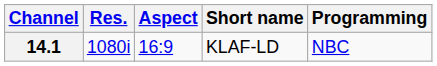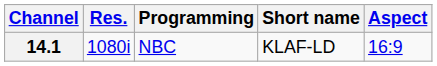 <table class="wikitable">
 <tr>
 <th><a href='#'>Channel</a></th>
 <th><a href='#'>Res.</a></th>
+<th>Programming</th>
+<th>Short name</th>
 <th><a href='#'>Aspect</a></th>
-<th>Short name</th>
-<th>Programming</th>
 </tr>
 <tr>
 <th scope = "row">14.1</th>
 <td><a href='#'>1080i</a></td>
+<td><a href='#'>NBC</a></td>
+<td>KLAF-LD</td>
 <td><a href='#'>16:9</a></td>
-<td>KLAF-LD</td>
-<td><a href='#'>NBC</a></td>
 </tr>
 </table>
